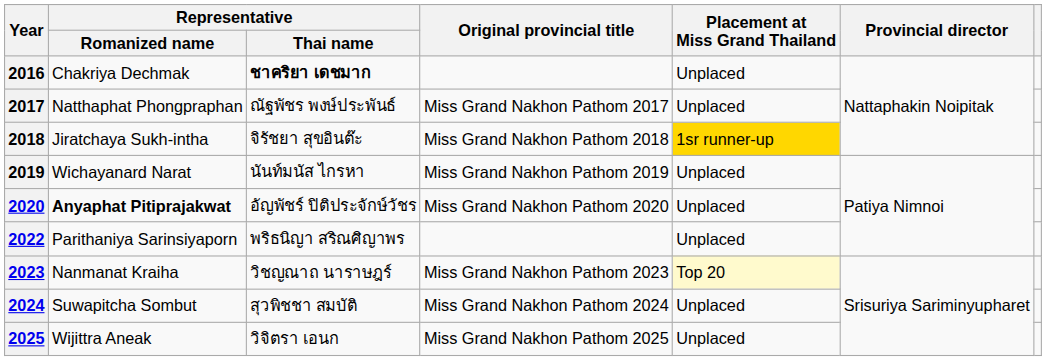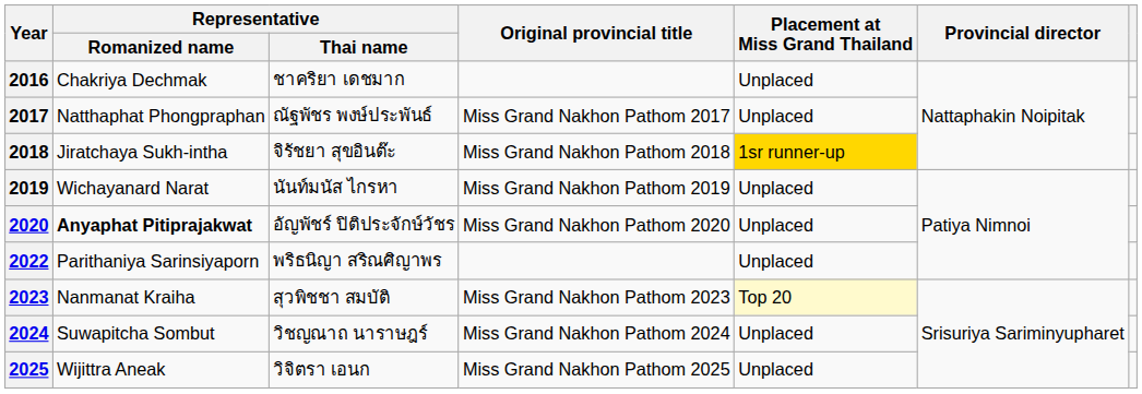 <table class="wikitable defaultcenter col2left col3left col6left" style="font-size:95%;">
 <tr>
 <th rowspan=2>Year</th>
 <th colspan=2>Representative</th>
 <th rowspan=2>Original provincial title</th>
 <th rowspan=2>Placement at<br>Miss Grand Thailand</th>
 <th rowspan=2>Provincial director</th>
 <th rowspan=2></th>
 </tr>
 <tr>
 <th>Romanized name</th>
 <th>Thai name</th>
 </tr>
 <tr>
 <th>2016</th>
 <td>Chakriya Dechmak</td>
-<td><strong>ชาคริยา เดชมาก</strong></td>
+<td>ชาคริยา เดชมาก</td>
 <td></td>
 <td>Unplaced</td>
 <td rowspan=3>Nattaphakin Noipitak</td>
 <td></td>
 </tr>
 <tr>
 <th>2017</th>
 <td>Natthaphat Phongpraphan</td>
 <td>ณัฐพัชร พงษ์ประพันธ์</td>
 <td>Miss Grand Nakhon Pathom 2017</td>
 <td>Unplaced</td>
 <td></td>
 </tr>
 <tr>
 <th>2018</th>
 <td>Jiratchaya Sukh-intha</td>
 <td>จิรัชยา สุขอินต๊ะ</td>
 <td>Miss Grand Nakhon Pathom 2018</td>
 <td bgcolor=gold>1sr runner-up</td>
 <td></td>
 </tr>
 <tr>
 <th>2019</th>
 <td>Wichayanard Narat</td>
 <td>นันท์มนัส ไกรหา</td>
 <td>Miss Grand Nakhon Pathom 2019</td>
 <td>Unplaced</td>
 <td rowspan=3>Patiya Nimnoi</td>
 <td></td>
 </tr>
 <tr>
 <th><a href='#'>2020</a></th>
 <td><strong>Anyaphat Pitiprajakwat</strong></td>
 <td>อัญพัชร์ ปิติประจักษ์วัชร</td>
 <td>Miss Grand Nakhon Pathom 2020</td>
 <td>Unplaced</td>
 <td></td>
 </tr>
 <tr>
 <th><a href='#'>2022</a></th>
 <td>Parithaniya Sarinsiyaporn</td>
 <td>พริธนิญา สริณศิญาพร</td>
 <td></td>
 <td>Unplaced</td>
 <td></td>
 </tr>
 <tr>
 <th><a href='#'>2023</a></th>
 <td>Nanmanat Kraiha</td>
-<td>วิชญณาถ นาราษฎร์</td>
+<td>สุวพิชชา สมบัติ</td>
 <td>Miss Grand Nakhon Pathom 2023</td>
 <td bgcolor=#FFFACD>Top 20</td>
 <td rowspan=3>Srisuriya Sariminyupharet</td>
 <td></td>
 </tr>
 <tr>
 <th><a href='#'>2024</a></th>
 <td>Suwapitcha Sombut</td>
-<td>สุวพิชชา สมบัติ</td>
+<td>วิชญณาถ นาราษฎร์</td>
 <td>Miss Grand Nakhon Pathom 2024</td>
 <td>Unplaced</td>
 <td></td>
 </tr>
 <tr>
 <th><a href='#'>2025</a></th>
 <td>Wijittra Aneak</td>
 <td>วิจิตรา เอนก</td>
 <td>Miss Grand Nakhon Pathom 2025</td>
 <td>Unplaced</td>
 <td></td>
 </tr>
 </table>
